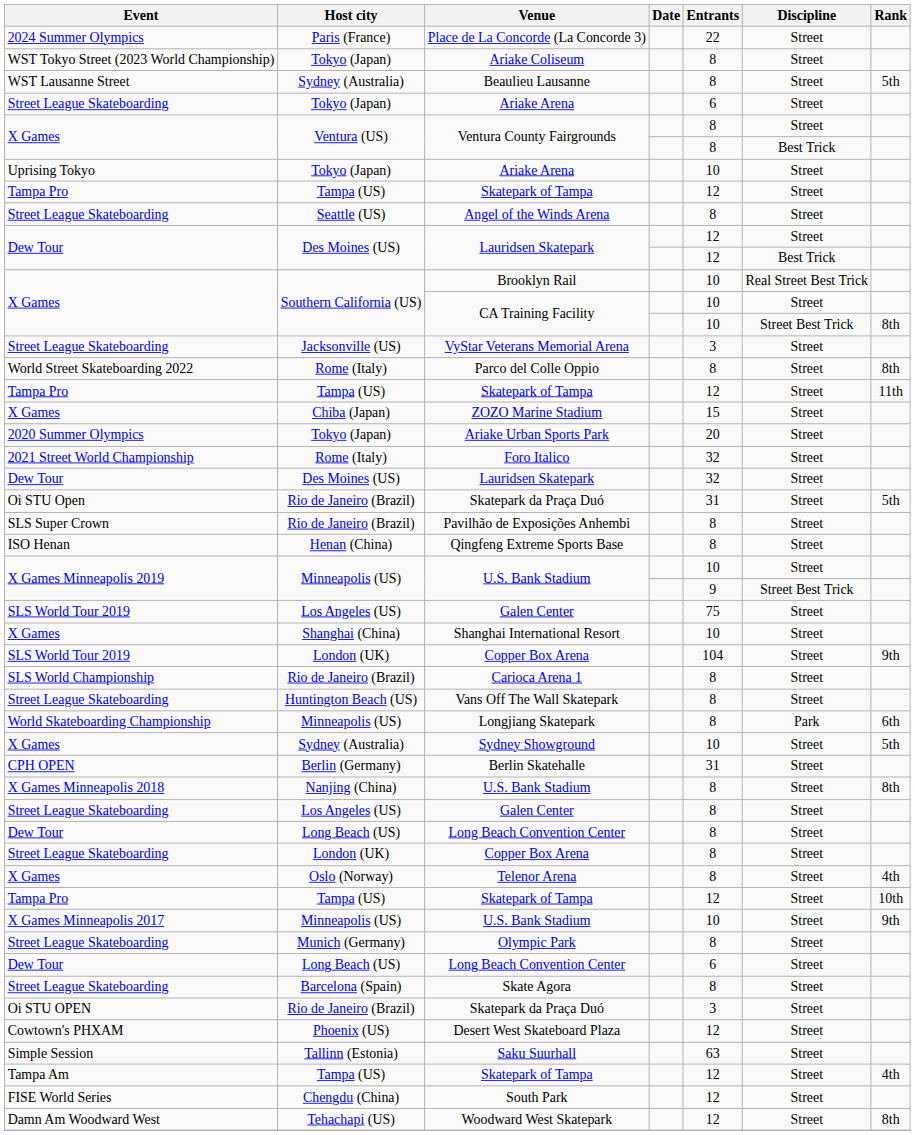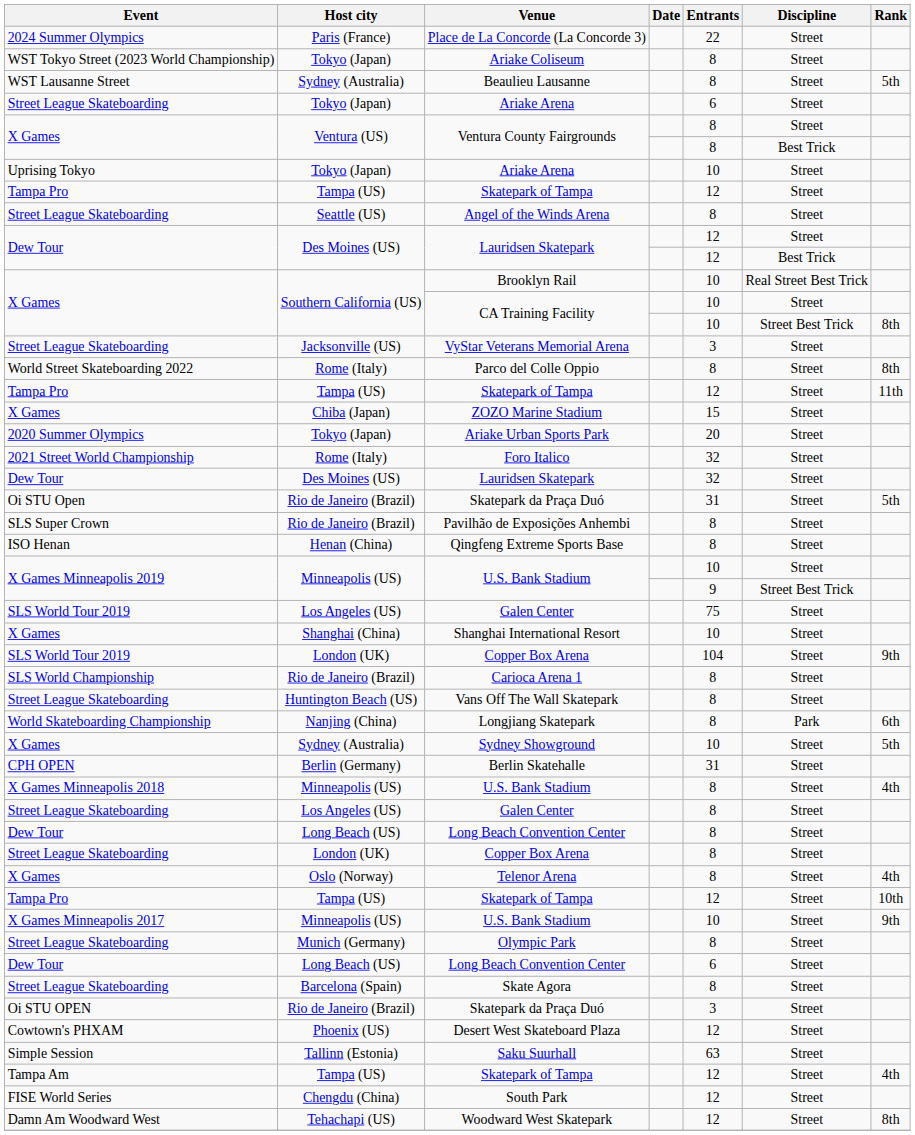 <table class="wikitable sortable">
 <tr>
 <th>Event</th>
 <th>Host city</th>
 <th>Venue</th>
 <th>Date</th>
 <th>Entrants</th>
 <th>Discipline</th>
 <th>Rank</th>
 </tr>
 <tr>
 <td><a href='#'>2024 Summer Olympics</a></td>
 <td align="center"><a href='#'>Paris</a> (France)</td>
 <td align="center"><a href='#'>Place de La Concorde</a> (La Concorde 3)</td>
 <td align="center"></td>
 <td align="center">22</td>
 <td align="center">Street</td>
 <td align="center"></td>
 </tr>
 <tr>
 <td>WST Tokyo Street (2023 World Championship)</td>
 <td align="center"><a href='#'>Tokyo</a> (Japan)</td>
 <td align="center"><a href='#'>Ariake Coliseum</a></td>
 <td align="center"></td>
 <td align="center">8</td>
 <td align="center">Street</td>
 <td align="center"></td>
 </tr>
 <tr>
 <td>WST Lausanne Street</td>
 <td align="center"><a href='#'>Sydney</a> (Australia)</td>
 <td align="center">Beaulieu Lausanne</td>
 <td align="center"></td>
 <td align="center">8</td>
 <td align="center">Street</td>
 <td align="center">5th</td>
 </tr>
 <tr>
 <td><a href='#'>Street League Skateboarding</a></td>
 <td align="center"><a href='#'>Tokyo</a> (Japan)</td>
 <td align="center"><a href='#'>Ariake Arena</a></td>
 <td align="center"></td>
 <td align="center">6</td>
 <td align="center">Street</td>
 <td align="center"></td>
 </tr>
 <tr>
 <td rowspan="2"><a href='#'>X Games</a></td>
 <td rowspan="2" align="center"><a href='#'>Ventura</a> (US)</td>
 <td rowspan="2" align="center">Ventura County Fairgrounds</td>
 <td align="center"></td>
 <td align="center">8</td>
 <td align="center">Street</td>
 <td align="center"></td>
 </tr>
 <tr>
 <td align="center"></td>
 <td align="center">8</td>
 <td align="center">Best Trick</td>
 <td align="center"></td>
 </tr>
 <tr>
 <td>Uprising Tokyo</td>
 <td align="center"><a href='#'>Tokyo</a> (Japan)</td>
 <td align="center"><a href='#'>Ariake Arena</a></td>
 <td align="center"></td>
 <td align="center">10</td>
 <td align="center">Street</td>
 <td align="center"></td>
 </tr>
 <tr>
 <td><a href='#'>Tampa Pro</a></td>
 <td align="center"><a href='#'>Tampa</a> (US)</td>
 <td align="center"><a href='#'>Skatepark of Tampa</a></td>
 <td align="center"></td>
 <td align="center">12</td>
 <td align="center">Street</td>
 <td align="center"></td>
 </tr>
 <tr>
 <td><a href='#'>Street League Skateboarding</a></td>
 <td align="center"><a href='#'>Seattle</a> (US)</td>
 <td align="center"><a href='#'>Angel of the Winds Arena</a></td>
 <td align="center"></td>
 <td align="center">8</td>
 <td align="center">Street</td>
 <td align="center"></td>
 </tr>
 <tr>
 <td rowspan="2"><a href='#'>Dew Tour</a></td>
 <td rowspan="2" align="center"><a href='#'>Des Moines</a> (US)</td>
 <td rowspan="2" align="center"><a href='#'>Lauridsen Skatepark</a></td>
 <td align="center"></td>
 <td align="center">12</td>
 <td align="center">Street</td>
 <td align="center"></td>
 </tr>
 <tr>
 <td align="center"></td>
 <td align="center">12</td>
 <td align="center">Best Trick</td>
 <td align="center"></td>
 </tr>
 <tr>
 <td rowspan="3"><a href='#'>X Games</a></td>
 <td rowspan="3" align="center"><a href='#'>Southern California</a> (US)</td>
 <td rowspan="1" align="center">Brooklyn Rail</td>
 <td align="center"></td>
 <td align="center">10</td>
 <td align="center">Real Street Best Trick</td>
 <td align="center"></td>
 </tr>
 <tr>
 <td rowspan="2" align="center">CA Training Facility</td>
 <td align="center"></td>
 <td align="center">10</td>
 <td align="center">Street</td>
 <td align="center"></td>
 </tr>
 <tr>
 <td align="center"></td>
 <td align="center">10</td>
 <td align="center">Street Best Trick</td>
 <td align="center">8th</td>
 </tr>
 <tr>
 <td><a href='#'>Street League Skateboarding</a></td>
 <td align="center"><a href='#'>Jacksonville</a> (US)</td>
 <td align="center"><a href='#'>VyStar Veterans Memorial Arena</a></td>
 <td align="center"></td>
 <td align="center">3</td>
 <td align="center">Street</td>
 <td align="center"></td>
 </tr>
 <tr>
 <td>World Street Skateboarding 2022</td>
 <td align="center"><a href='#'>Rome</a> (Italy)</td>
 <td align="center">Parco del Colle Oppio</td>
 <td align="center"></td>
 <td align="center">8</td>
 <td align="center">Street</td>
 <td align="center">8th</td>
 </tr>
 <tr>
 <td><a href='#'>Tampa Pro</a></td>
 <td align="center"><a href='#'>Tampa</a> (US)</td>
 <td align="center"><a href='#'>Skatepark of Tampa</a></td>
 <td align="center"></td>
 <td align="center">12</td>
 <td align="center">Street</td>
 <td align="center">11th</td>
 </tr>
 <tr>
 <td><a href='#'>X Games</a></td>
 <td align="center"><a href='#'>Chiba</a> (Japan)</td>
 <td align="center"><a href='#'>ZOZO Marine Stadium</a></td>
 <td align="center"></td>
 <td align="center">15</td>
 <td align="center">Street</td>
 <td align="center"></td>
 </tr>
 <tr>
 <td><a href='#'>2020 Summer Olympics</a></td>
 <td align="center"><a href='#'>Tokyo</a> (Japan)</td>
 <td align="center"><a href='#'>Ariake Urban Sports Park</a></td>
 <td align="center"></td>
 <td align="center">20</td>
 <td align="center">Street</td>
 <td align="center"></td>
 </tr>
 <tr>
 <td><a href='#'>2021 Street World Championship</a></td>
 <td align="center"><a href='#'>Rome</a> (Italy)</td>
 <td align="center"><a href='#'>Foro Italico</a></td>
 <td align="center"></td>
 <td align="center">32</td>
 <td align="center">Street</td>
 <td align="center"></td>
 </tr>
 <tr>
 <td><a href='#'>Dew Tour</a></td>
 <td align="center"><a href='#'>Des Moines</a> (US)</td>
 <td align="center"><a href='#'>Lauridsen Skatepark</a></td>
 <td align="center"></td>
 <td align="center">32</td>
 <td align="center">Street</td>
 <td align="center"></td>
 </tr>
 <tr>
 <td>Oi STU Open</td>
 <td align="center"><a href='#'>Rio de Janeiro</a> (Brazil)</td>
 <td align="center">Skatepark da Praça Duó</td>
 <td align="center"></td>
 <td align="center">31</td>
 <td align="center">Street</td>
 <td align="center">5th</td>
 </tr>
 <tr>
 <td>SLS Super Crown</td>
 <td align="center"><a href='#'>Rio de Janeiro</a> (Brazil)</td>
 <td align="center">Pavilhão de Exposições Anhembi</td>
 <td align="center"></td>
 <td align="center">8</td>
 <td align="center">Street</td>
 <td align="center"></td>
 </tr>
 <tr>
 <td>ISO Henan</td>
 <td align="center"><a href='#'>Henan</a> (China)</td>
 <td align="center">Qingfeng Extreme Sports Base</td>
 <td align="center"></td>
 <td align="center">8</td>
 <td align="center">Street</td>
 <td align="center"></td>
 </tr>
 <tr>
 <td rowspan="2"><a href='#'>X Games Minneapolis 2019</a></td>
 <td rowspan="2" align="center"><a href='#'>Minneapolis</a> (US)</td>
 <td rowspan="2" align="center"><a href='#'>U.S. Bank Stadium</a></td>
 <td align="center"></td>
 <td align="center">10</td>
 <td align="center">Street</td>
 <td align="center"></td>
 </tr>
 <tr>
 <td align="center"></td>
 <td align="center">9</td>
 <td align="center">Street Best Trick</td>
 <td align="center"></td>
 </tr>
 <tr>
 <td><a href='#'>SLS World Tour 2019</a></td>
 <td align="center"><a href='#'>Los Angeles</a> (US)</td>
 <td align="center"><a href='#'>Galen Center</a></td>
 <td align="center"></td>
 <td align="center">75</td>
 <td align="center">Street</td>
 <td align="center"></td>
 </tr>
 <tr>
 <td><a href='#'>X Games</a></td>
 <td align="center"><a href='#'>Shanghai</a> (China)</td>
 <td align="center">Shanghai International Resort</td>
 <td align="center"></td>
 <td align="center">10</td>
 <td align="center">Street</td>
 <td align="center"></td>
 </tr>
 <tr>
 <td><a href='#'>SLS World Tour 2019</a></td>
 <td align="center"><a href='#'>London</a> (UK)</td>
 <td align="center"><a href='#'>Copper Box Arena</a></td>
 <td align="center"></td>
 <td align="center">104</td>
 <td align="center">Street</td>
 <td align="center">9th</td>
 </tr>
 <tr>
 <td><a href='#'>SLS World Championship</a></td>
 <td align="center"><a href='#'>Rio de Janeiro</a> (Brazil)</td>
 <td align="center"><a href='#'>Carioca Arena 1</a></td>
 <td align="center"></td>
 <td align="center">8</td>
 <td align="center">Street</td>
 <td align="center"></td>
 </tr>
 <tr>
 <td><a href='#'>Street League Skateboarding</a></td>
 <td align="center"><a href='#'>Huntington Beach</a> (US)</td>
 <td align="center">Vans Off The Wall Skatepark</td>
 <td align="center"></td>
 <td align="center">8</td>
 <td align="center">Street</td>
 <td align="center"></td>
 </tr>
 <tr>
 <td><a href='#'>World Skateboarding Championship</a></td>
-<td align="center"><a href='#'>Minneapolis</a> (US)</td>
+<td align="center"><a href='#'>Nanjing</a> (China)</td>
 <td align="center">Longjiang Skatepark</td>
 <td align="center"></td>
 <td align="center">8</td>
 <td align="center">Park</td>
 <td align="center">6th</td>
 </tr>
 <tr>
 <td><a href='#'>X Games</a></td>
 <td align="center"><a href='#'>Sydney</a> (Australia)</td>
 <td align="center"><a href='#'>Sydney Showground</a></td>
 <td align="center"></td>
 <td align="center">10</td>
 <td align="center">Street</td>
 <td align="center">5th</td>
 </tr>
 <tr>
 <td><a href='#'>CPH OPEN</a></td>
 <td align="center"><a href='#'>Berlin</a> (Germany)</td>
 <td align="center">Berlin Skatehalle</td>
 <td align="center"></td>
 <td align="center">31</td>
 <td align="center">Street</td>
 <td align="center"></td>
 </tr>
 <tr>
 <td><a href='#'>X Games Minneapolis 2018</a></td>
-<td align="center"><a href='#'>Nanjing</a> (China)</td>
+<td align="center"><a href='#'>Minneapolis</a> (US)</td>
 <td align="center"><a href='#'>U.S. Bank Stadium</a></td>
 <td align="center"></td>
 <td align="center">8</td>
 <td align="center">Street</td>
-<td align="center">8th</td>
+<td align="center">4th</td>
 </tr>
 <tr>
 <td><a href='#'>Street League Skateboarding</a></td>
 <td align="center"><a href='#'>Los Angeles</a> (US)</td>
 <td align="center"><a href='#'>Galen Center</a></td>
 <td align="center"></td>
 <td align="center">8</td>
 <td align="center">Street</td>
 <td align="center"></td>
 </tr>
 <tr>
 <td><a href='#'>Dew Tour</a></td>
 <td align="center"><a href='#'>Long Beach</a> (US)</td>
 <td align="center"><a href='#'>Long Beach Convention Center</a></td>
 <td align="center"></td>
 <td align="center">8</td>
 <td align="center">Street</td>
 <td align="center"></td>
 </tr>
 <tr>
 <td><a href='#'>Street League Skateboarding</a></td>
 <td align="center"><a href='#'>London</a> (UK)</td>
 <td align="center"><a href='#'>Copper Box Arena</a></td>
 <td align="center"></td>
 <td align="center">8</td>
 <td align="center">Street</td>
 <td align="center"></td>
 </tr>
 <tr>
 <td><a href='#'>X Games</a></td>
 <td align="center"><a href='#'>Oslo</a> (Norway)</td>
 <td align="center"><a href='#'>Telenor Arena</a></td>
 <td align="center"></td>
 <td align="center">8</td>
 <td align="center">Street</td>
 <td align="center">4th</td>
 </tr>
 <tr>
 <td><a href='#'>Tampa Pro</a></td>
 <td align="center"><a href='#'>Tampa</a> (US)</td>
 <td align="center"><a href='#'>Skatepark of Tampa</a></td>
 <td align="center"></td>
 <td align="center">12</td>
 <td align="center">Street</td>
 <td align="center">10th</td>
 </tr>
 <tr>
 <td><a href='#'>X Games Minneapolis 2017</a></td>
 <td align="center"><a href='#'>Minneapolis</a> (US)</td>
 <td align="center"><a href='#'>U.S. Bank Stadium</a></td>
 <td align="center"></td>
 <td align="center">10</td>
 <td align="center">Street</td>
 <td align="center">9th</td>
 </tr>
 <tr>
 <td><a href='#'>Street League Skateboarding</a></td>
 <td align="center"><a href='#'>Munich</a> (Germany)</td>
 <td align="center"><a href='#'>Olympic Park</a></td>
 <td align="center"></td>
 <td align="center">8</td>
 <td align="center">Street</td>
 <td align="center"></td>
 </tr>
 <tr>
 <td><a href='#'>Dew Tour</a></td>
 <td align="center"><a href='#'>Long Beach</a> (US)</td>
 <td align="center"><a href='#'>Long Beach Convention Center</a></td>
 <td align="center"></td>
 <td align="center">6</td>
 <td align="center">Street</td>
 <td align="center"></td>
 </tr>
 <tr>
 <td><a href='#'>Street League Skateboarding</a></td>
 <td align="center"><a href='#'>Barcelona</a> (Spain)</td>
 <td align="center">Skate Agora</td>
 <td align="center"></td>
 <td align="center">8</td>
 <td align="center">Street</td>
 <td align="center"></td>
 </tr>
 <tr>
 <td>Oi STU OPEN</td>
 <td align="center"><a href='#'>Rio de Janeiro</a> (Brazil)</td>
 <td align="center">Skatepark da Praça Duó</td>
 <td align="center"></td>
 <td align="center">3</td>
 <td align="center">Street</td>
 <td align="center"></td>
 </tr>
 <tr>
 <td>Cowtown's PHXAM</td>
 <td align="center"><a href='#'>Phoenix</a> (US)</td>
 <td align="center">Desert West Skateboard Plaza</td>
 <td align="center"></td>
 <td align="center">12</td>
 <td align="center">Street</td>
 <td align="center"></td>
 </tr>
 <tr>
 <td>Simple Session</td>
 <td align="center"><a href='#'>Tallinn</a> (Estonia)</td>
 <td align="center"><a href='#'>Saku Suurhall</a></td>
 <td align="center"></td>
 <td align="center">63</td>
 <td align="center">Street</td>
 <td align="center"></td>
 </tr>
 <tr>
 <td>Tampa Am</td>
 <td align="center"><a href='#'>Tampa</a> (US)</td>
 <td align="center"><a href='#'>Skatepark of Tampa</a></td>
 <td align="center"></td>
 <td align="center">12</td>
 <td align="center">Street</td>
 <td align="center">4th</td>
 </tr>
 <tr>
 <td>FISE World Series</td>
 <td align="center"><a href='#'>Chengdu</a> (China)</td>
 <td align="center">South Park</td>
 <td align="center"></td>
 <td align="center">12</td>
 <td align="center">Street</td>
 <td align="center"></td>
 </tr>
 <tr>
 <td>Damn Am Woodward West</td>
 <td align="center"><a href='#'>Tehachapi</a> (US)</td>
 <td align="center">Woodward West Skatepark</td>
 <td align="center"></td>
 <td align="center">12</td>
 <td align="center">Street</td>
 <td align="center">8th</td>
 </tr>
 <tr>
 </tr>
 </table>
